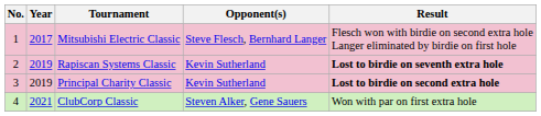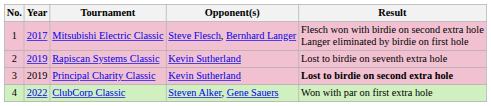 <table class="wikitable" style="font-size:95%;">
 <tr>
 <th>No.</th>
 <th>Year</th>
 <th>Tournament</th>
 <th>Opponent(s)</th>
 <th>Result</th>
 </tr>
 <tr style="background:#F2C1D1;">
 <td align=center>1</td>
 <td><a href='#'>2017</a></td>
 <td><a href='#'>Mitsubishi Electric Classic</a></td>
 <td> <a href='#'>Steve Flesch</a>,  <a href='#'>Bernhard Langer</a></td>
 <td>Flesch won with birdie on second extra hole<br>Langer eliminated by birdie on first hole</td>
 </tr>
 <tr style="background:#F2C1D1;">
 <td align=center>2</td>
 <td><a href='#'>2019</a></td>
 <td><a href='#'>Rapiscan Systems Classic</a></td>
 <td> <a href='#'>Kevin Sutherland</a></td>
-<td><strong>Lost to birdie on seventh extra hole</strong></td>
+<td>Lost to birdie on seventh extra hole</td>
 </tr>
 <tr style="background:#F2C1D1;">
 <td align=center>3</td>
 <td>2019</td>
 <td><a href='#'>Principal Charity Classic</a></td>
 <td> <a href='#'>Kevin Sutherland</a></td>
 <td><strong>Lost to birdie on second extra hole</strong></td>
 </tr>
 <tr style="background:#D0F0C0;">
 <td align=center>4</td>
-<td><a href='#'>2021</a></td>
+<td><a href='#'>2022</a></td>
 <td><a href='#'>ClubCorp Classic</a></td>
 <td> <a href='#'>Steven Alker</a>,  <a href='#'>Gene Sauers</a></td>
 <td>Won with par on first extra hole</td>
 </tr>
 </table>
